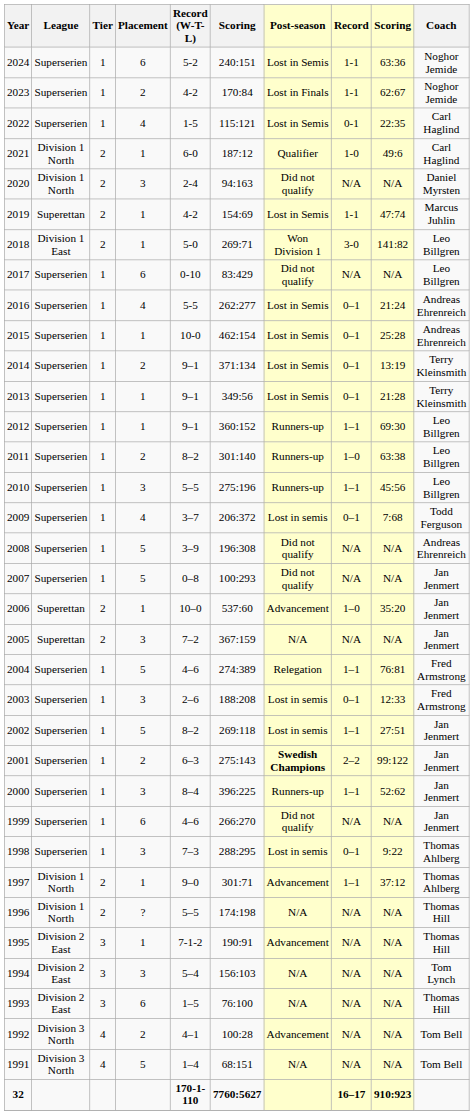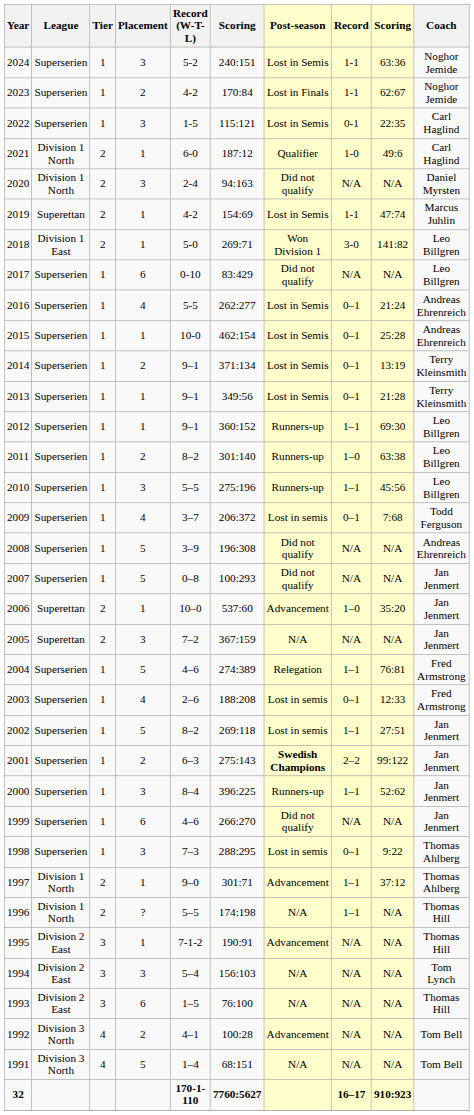 <table class="wikitable" style="text-align:center;">
 <tr>
 <th>Year</th>
 <th>League</th>
 <th>Tier</th>
 <th>Placement</th>
 <th>Record (W-T-L)</th>
 <th>Scoring</th>
 <th style="background: #ffffcc;">Post-season</th>
 <th style="background: #ffffcc;">Record</th>
 <th style="background: #ffffcc;">Scoring</th>
 <th>Coach</th>
 </tr>
 <tr>
 <td>2024</td>
 <td>Superserien</td>
 <td>1</td>
-<td>6</td>
+<td>3</td>
 <td>5-2</td>
 <td>240:151</td>
 <td style="background: #ffffcc;">Lost in Semis</td>
 <td style="background: #ffffcc;">1-1</td>
 <td style="background: #ffffcc;">63:36</td>
 <td>Noghor Jemide</td>
 </tr>
 <tr>
 <td>2023</td>
 <td>Superserien</td>
 <td>1</td>
 <td>2</td>
 <td>4-2</td>
 <td>170:84</td>
 <td style="background: #ffffcc;">Lost in Finals</td>
 <td style="background: #ffffcc;">1-1</td>
 <td style="background: #ffffcc;">62:67</td>
 <td>Noghor Jemide</td>
 </tr>
 <tr>
 <td>2022</td>
 <td>Superserien</td>
 <td>1</td>
-<td>4</td>
+<td>3</td>
 <td>1-5</td>
 <td>115:121</td>
 <td style="background: #ffffcc;">Lost in Semis</td>
 <td style="background: #ffffcc;">0-1</td>
 <td style="background: #ffffcc;">22:35</td>
 <td>Carl Haglind</td>
 </tr>
 <tr>
 <td>2021</td>
 <td>Division 1 North</td>
 <td>2</td>
 <td>1</td>
 <td>6-0</td>
 <td>187:12</td>
 <td style="background: #ffffcc;">Qualifier</td>
 <td style="background: #ffffcc;">1-0</td>
 <td style="background: #ffffcc;">49:6</td>
 <td>Carl Haglind</td>
 </tr>
 <tr>
 <td>2020</td>
 <td>Division 1 North</td>
 <td>2</td>
 <td>3</td>
 <td>2-4</td>
 <td>94:163</td>
 <td style="background: #ffffcc;">Did not qualify</td>
 <td style="background: #ffffcc;">N/A</td>
 <td style="background: #ffffcc;">N/A</td>
 <td>Daniel Myrsten</td>
 </tr>
 <tr>
 <td>2019</td>
 <td>Superettan</td>
 <td>2</td>
 <td>1</td>
 <td>4-2</td>
 <td>154:69</td>
 <td style="background: #ffffcc;">Lost in Semis</td>
 <td style="background: #ffffcc;">1-1</td>
 <td style="background: #ffffcc;">47:74</td>
 <td>Marcus Juhlin</td>
 </tr>
 <tr>
 <td>2018</td>
 <td>Division 1 East</td>
 <td>2</td>
 <td>1</td>
 <td>5-0</td>
 <td>269:71</td>
 <td style="background: #ffffcc;">Won Division 1</td>
 <td style="background: #ffffcc;">3-0</td>
 <td style="background: #ffffcc;">141:82</td>
 <td>Leo Billgren</td>
 </tr>
 <tr>
 <td>2017</td>
 <td>Superserien</td>
 <td>1</td>
 <td>6</td>
 <td>0-10</td>
 <td>83:429</td>
 <td style="background: #ffffcc;">Did not qualify</td>
 <td style="background: #ffffcc;">N/A</td>
 <td style="background: #ffffcc;">N/A</td>
 <td>Leo Billgren</td>
 </tr>
 <tr>
 <td>2016</td>
 <td>Superserien</td>
 <td>1</td>
 <td>4</td>
 <td>5-5</td>
 <td>262:277</td>
 <td style="background: #ffffcc;">Lost in Semis</td>
 <td style="background: #ffffcc;">0–1</td>
 <td style="background: #ffffcc;">21:24</td>
 <td>Andreas Ehrenreich</td>
 </tr>
 <tr>
 <td>2015</td>
 <td>Superserien</td>
 <td>1</td>
 <td>1</td>
 <td>10-0</td>
 <td>462:154</td>
 <td style="background: #ffffcc;">Lost in Semis</td>
 <td style="background: #ffffcc;">0–1</td>
 <td style="background: #ffffcc;">25:28</td>
 <td>Andreas Ehrenreich</td>
 </tr>
 <tr>
 <td>2014</td>
 <td>Superserien</td>
 <td>1</td>
 <td>2</td>
 <td>9–1</td>
 <td>371:134</td>
 <td style="background: #ffffcc;">Lost in Semis</td>
 <td style="background: #ffffcc;">0–1</td>
 <td style="background: #ffffcc;">13:19</td>
 <td>Terry Kleinsmith</td>
 </tr>
 <tr>
 <td>2013</td>
 <td>Superserien</td>
 <td>1</td>
 <td>1</td>
 <td>9–1</td>
 <td>349:56</td>
 <td style="background: #ffffcc;">Lost in Semis</td>
 <td style="background: #ffffcc;">0–1</td>
 <td style="background: #ffffcc;">21:28</td>
 <td>Terry Kleinsmith</td>
 </tr>
 <tr>
 <td>2012</td>
 <td>Superserien</td>
 <td>1</td>
 <td>1</td>
 <td>9–1</td>
 <td>360:152</td>
 <td style="background: #ffffcc;">Runners-up</td>
 <td style="background: #ffffcc;">1–1</td>
 <td style="background: #ffffcc;">69:30</td>
 <td>Leo Billgren</td>
 </tr>
 <tr>
 <td>2011</td>
 <td>Superserien</td>
 <td>1</td>
 <td>2</td>
 <td>8–2</td>
 <td>301:140</td>
 <td style="background: #ffffcc;">Runners-up</td>
 <td style="background: #ffffcc;">1–0</td>
 <td style="background: #ffffcc;">63:38</td>
 <td>Leo Billgren</td>
 </tr>
 <tr>
 <td>2010</td>
 <td>Superserien</td>
 <td>1</td>
 <td>3</td>
 <td>5–5</td>
 <td>275:196</td>
 <td style="background: #ffffcc;">Runners-up</td>
 <td style="background: #ffffcc;">1–1</td>
 <td style="background: #ffffcc;">45:56</td>
 <td>Leo Billgren</td>
 </tr>
 <tr>
 <td>2009</td>
 <td>Superserien</td>
 <td>1</td>
 <td>4</td>
 <td>3–7</td>
 <td>206:372</td>
 <td style="background: #ffffcc;">Lost in semis</td>
 <td style="background: #ffffcc;">0–1</td>
 <td style="background: #ffffcc;">7:68</td>
 <td>Todd Ferguson</td>
 </tr>
 <tr>
 <td>2008</td>
 <td>Superserien</td>
 <td>1</td>
 <td>5</td>
 <td>3–9</td>
 <td>196:308</td>
 <td style="background: #ffffcc;">Did not qualify</td>
 <td style="background: #ffffcc;">N/A</td>
 <td style="background: #ffffcc;">N/A</td>
 <td>Andreas Ehrenreich</td>
 </tr>
 <tr>
 <td>2007</td>
 <td>Superserien</td>
 <td>1</td>
 <td>5</td>
 <td>0–8</td>
 <td>100:293</td>
 <td style="background: #ffffcc;">Did not qualify</td>
 <td style="background: #ffffcc;">N/A</td>
 <td style="background: #ffffcc;">N/A</td>
 <td>Jan Jenmert</td>
 </tr>
 <tr>
 <td>2006</td>
 <td>Superettan</td>
 <td>2</td>
 <td>1</td>
 <td>10–0</td>
 <td>537:60</td>
 <td style="background: #ffffcc;">Advancement</td>
 <td style="background: #ffffcc;">1–0</td>
 <td style="background: #ffffcc;">35:20</td>
 <td>Jan Jenmert</td>
 </tr>
 <tr>
 <td>2005</td>
 <td>Superettan</td>
 <td>2</td>
 <td>3</td>
 <td>7–2</td>
 <td>367:159</td>
 <td style="background: #ffffcc;">N/A</td>
 <td style="background: #ffffcc;">N/A</td>
 <td style="background: #ffffcc;">N/A</td>
 <td>Jan Jenmert</td>
 </tr>
 <tr>
 <td>2004</td>
 <td>Superserien</td>
 <td>1</td>
 <td>5</td>
 <td>4–6</td>
 <td>274:389</td>
 <td style="background: #ffffcc;">Relegation</td>
 <td style="background: #ffffcc;">1–1</td>
 <td style="background: #ffffcc;">76:81</td>
 <td>Fred Armstrong</td>
 </tr>
 <tr>
 <td>2003</td>
 <td>Superserien</td>
 <td>1</td>
-<td>3</td>
+<td>4</td>
 <td>2–6</td>
 <td>188:208</td>
 <td style="background: #ffffcc;">Lost in semis</td>
 <td style="background: #ffffcc;">0–1</td>
 <td style="background: #ffffcc;">12:33</td>
 <td>Fred Armstrong</td>
 </tr>
 <tr>
 <td>2002</td>
 <td>Superserien</td>
 <td>1</td>
 <td>5</td>
 <td>8–2</td>
 <td>269:118</td>
 <td style="background: #ffffcc;">Lost in semis</td>
 <td style="background: #ffffcc;">1–1</td>
 <td style="background: #ffffcc;">27:51</td>
 <td>Jan Jenmert</td>
 </tr>
 <tr>
 <td>2001</td>
 <td>Superserien</td>
 <td>1</td>
 <td>2</td>
 <td>6–3</td>
 <td>275:143</td>
 <td style="background: #ffffcc;"><strong>Swedish Champions</strong></td>
 <td style="background: #ffffcc;">2–2</td>
 <td style="background: #ffffcc;">99:122</td>
 <td>Jan Jenmert</td>
 </tr>
 <tr>
 <td>2000</td>
 <td>Superserien</td>
 <td>1</td>
 <td>3</td>
 <td>8–4</td>
 <td>396:225</td>
 <td style="background: #ffffcc;">Runners-up</td>
 <td style="background: #ffffcc;">1–1</td>
 <td style="background: #ffffcc;">52:62</td>
 <td>Jan Jenmert</td>
 </tr>
 <tr>
 <td>1999</td>
 <td>Superserien</td>
 <td>1</td>
 <td>6</td>
 <td>4–6</td>
 <td>266:270</td>
 <td style="background: #ffffcc;">Did not qualify</td>
 <td style="background: #ffffcc;">N/A</td>
 <td style="background: #ffffcc;">N/A</td>
 <td>Jan Jenmert</td>
 </tr>
 <tr>
 <td>1998</td>
 <td>Superserien</td>
 <td>1</td>
 <td>3</td>
 <td>7–3</td>
 <td>288:295</td>
 <td style="background: #ffffcc;">Lost in semis</td>
 <td style="background: #ffffcc;">0–1</td>
 <td style="background: #ffffcc;">9:22</td>
 <td>Thomas Ahlberg</td>
 </tr>
 <tr>
 <td>1997</td>
 <td>Division 1 North</td>
 <td>2</td>
 <td>1</td>
 <td>9–0</td>
 <td>301:71</td>
 <td style="background: #ffffcc;">Advancement</td>
 <td style="background: #ffffcc;">1–1</td>
 <td style="background: #ffffcc;">37:12</td>
 <td>Thomas Ahlberg</td>
 </tr>
 <tr>
 <td>1996</td>
 <td>Division 1 North</td>
 <td>2</td>
 <td>?</td>
 <td>5–5</td>
 <td>174:198</td>
 <td style="background: #ffffcc;">N/A</td>
-<td style="background: #ffffcc;">N/A</td>
+<td style="background: #ffffcc;">1–1</td>
 <td style="background: #ffffcc;">N/A</td>
 <td>Thomas Hill</td>
 </tr>
 <tr>
 <td>1995</td>
 <td>Division 2 East</td>
 <td>3</td>
 <td>1</td>
 <td>7-1-2</td>
 <td>190:91</td>
 <td style="background: #ffffcc;">Advancement</td>
 <td style="background: #ffffcc;">N/A</td>
 <td style="background: #ffffcc;">N/A</td>
 <td>Thomas Hill</td>
 </tr>
 <tr>
 <td>1994</td>
 <td>Division 2 East</td>
 <td>3</td>
 <td>3</td>
 <td>5–4</td>
 <td>156:103</td>
 <td style="background: #ffffcc;">N/A</td>
 <td style="background: #ffffcc;">N/A</td>
 <td style="background: #ffffcc;">N/A</td>
 <td>Tom Lynch</td>
 </tr>
 <tr>
 <td>1993</td>
 <td>Division 2 East</td>
 <td>3</td>
 <td>6</td>
 <td>1–5</td>
 <td>76:100</td>
 <td style="background: #ffffcc;">N/A</td>
 <td style="background: #ffffcc;">N/A</td>
 <td style="background: #ffffcc;">N/A</td>
 <td>Thomas Hill</td>
 </tr>
 <tr>
 <td>1992</td>
 <td>Division 3 North</td>
 <td>4</td>
 <td>2</td>
 <td>4–1</td>
 <td>100:28</td>
 <td style="background: #ffffcc;">Advancement</td>
 <td style="background: #ffffcc;">N/A</td>
 <td style="background: #ffffcc;">N/A</td>
 <td>Tom Bell</td>
 </tr>
 <tr>
 <td>1991</td>
 <td>Division 3 North</td>
 <td>4</td>
 <td>5</td>
 <td>1–4</td>
 <td>68:151</td>
 <td style="background: #ffffcc;">N/A</td>
 <td style="background: #ffffcc;">N/A</td>
 <td style="background: #ffffcc;">N/A</td>
 <td>Tom Bell</td>
 </tr>
 <tr>
 <td><strong>32</strong></td>
 <td></td>
 <td></td>
 <td></td>
 <td><strong>170-1-110</strong></td>
 <td><strong>7760:5627</strong></td>
 <td style="background: #ffffcc;"></td>
 <td style="background: #ffffcc;"><strong>16–17</strong></td>
 <td style="background: #ffffcc;"><strong>910:923</strong></td>
 <td></td>
 </tr>
 <tr>
 </tr>
 </table>
